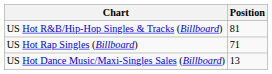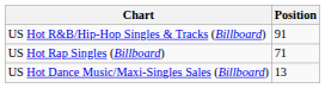 <table class="wikitable">
 <tr>
 <th align="left">Chart</th>
 <th align="left">Position</th>
 </tr>
 <tr>
 <td align="left">US <a href='#'>Hot R&B/Hip-Hop Singles & Tracks</a> (<a href='#'><em>Billboard</em></a>)</td>
-<td align="left">81</td>
+<td align="left">91</td>
 </tr>
 <tr>
 <td align="left">US <a href='#'>Hot Rap Singles</a> (<a href='#'><em>Billboard</em></a>)</td>
 <td align="left">71</td>
 </tr>
 <tr>
 <td align="left">US <a href='#'>Hot Dance Music/Maxi-Singles Sales</a> (<a href='#'><em>Billboard</em></a>)</td>
 <td align="left">13</td>
 </tr>
 </table>
